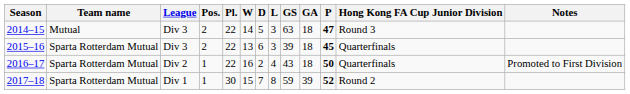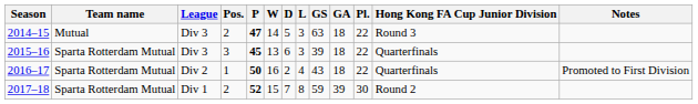 <table class="wikitable">
 <tr>
 <th>Season</th>
 <th>Team name</th>
 <th><a href='#'>League</a></th>
 <th>Pos.</th>
-<th>Pl.</th>
+<th>P</th>
 <th>W</th>
 <th>D</th>
 <th>L</th>
 <th>GS</th>
 <th>GA</th>
-<th>P</th>
+<th>Pl.</th>
 <th>Hong Kong FA Cup Junior Division</th>
 <th>Notes</th>
 </tr>
 <tr>
 <td><a href='#'>2014–15</a></td>
 <td>Mutual</td>
 <td>Div 3</td>
 <td>2</td>
-<td>22</td>
+<td><strong>47</strong></td>
 <td>14</td>
 <td>5</td>
 <td>3</td>
 <td>63</td>
 <td>18</td>
-<td><strong>47</strong></td>
+<td>22</td>
 <td>Round 3</td>
 <td></td>
 </tr>
 <tr>
 <td><a href='#'>2015–16</a></td>
 <td>Sparta Rotterdam Mutual</td>
 <td>Div 3</td>
-<td>2</td>
-<td>22</td>
+<td>3</td>
+<td><strong>45</strong></td>
 <td>13</td>
 <td>6</td>
 <td>3</td>
 <td>39</td>
 <td>18</td>
-<td><strong>45</strong></td>
+<td>22</td>
 <td>Quarterfinals</td>
 <td></td>
 </tr>
 <tr>
 <td><a href='#'>2016–17</a></td>
 <td>Sparta Rotterdam Mutual</td>
 <td>Div 2</td>
 <td>1</td>
-<td>22</td>
+<td><strong>50</strong></td>
 <td>16</td>
 <td>2</td>
 <td>4</td>
 <td>43</td>
 <td>18</td>
-<td><strong>50</strong></td>
+<td>22</td>
 <td>Quarterfinals</td>
 <td>Promoted to First Division</td>
 </tr>
 <tr>
 <td><a href='#'>2017–18</a></td>
 <td>Sparta Rotterdam Mutual</td>
 <td>Div 1</td>
-<td>1</td>
-<td>30</td>
+<td>2</td>
+<td><strong>52</strong></td>
 <td>15</td>
 <td>7</td>
 <td>8</td>
 <td>59</td>
 <td>39</td>
-<td><strong>52</strong></td>
+<td>30</td>
 <td>Round 2</td>
 <td></td>
 </tr>
 </table>
